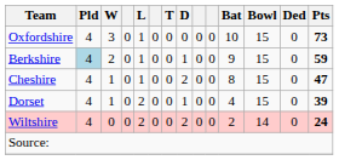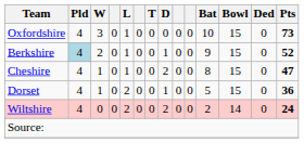 <table class="wikitable" style="text-align:center">
 <tr>
 <th>Team</th>
 <th>Pld</th>
 <th>W</th>
 <th></th>
 <th>L</th>
 <th></th>
 <th>T</th>
 <th>D</th>
 <th></th>
 <th></th>
 <th>Bat</th>
 <th>Bowl</th>
 <th>Ded</th>
 <th>Pts</th>
 </tr>
 <tr>
 <td align=left><a href='#'>Oxfordshire</a></td>
 <td>4</td>
 <td>3</td>
 <td>0</td>
 <td>1</td>
 <td>0</td>
 <td>0</td>
 <td>0</td>
 <td>0</td>
 <td>0</td>
 <td>10</td>
 <td>15</td>
 <td>0</td>
 <td><strong>73</strong></td>
 </tr>
 <tr>
 <td align=left><a href='#'>Berkshire</a></td>
 <td style="background: lightblue;">4</td>
 <td>2</td>
 <td>0</td>
 <td>1</td>
 <td>0</td>
 <td>0</td>
 <td>1</td>
 <td>0</td>
 <td>0</td>
 <td>9</td>
 <td>15</td>
 <td>0</td>
-<td><strong>59</strong></td>
+<td><strong>52</strong></td>
 </tr>
 <tr>
 <td align=left><a href='#'>Cheshire</a></td>
 <td>4</td>
 <td>1</td>
 <td>0</td>
 <td>1</td>
 <td>0</td>
 <td>0</td>
 <td>2</td>
 <td>0</td>
 <td>0</td>
 <td>8</td>
 <td>15</td>
 <td>0</td>
 <td><strong>47</strong></td>
 </tr>
 <tr>
 <td align=left><a href='#'>Dorset</a></td>
 <td>4</td>
 <td>1</td>
 <td>0</td>
 <td>2</td>
 <td>0</td>
 <td>0</td>
 <td>1</td>
 <td>0</td>
 <td>0</td>
-<td>4</td>
+<td>5</td>
 <td>15</td>
 <td>0</td>
-<td><strong>39</strong></td>
+<td><strong>36</strong></td>
 </tr>
 <tr style="background:#fcc">
 <td align=left><a href='#'>Wiltshire</a></td>
 <td>4</td>
 <td>0</td>
 <td>0</td>
 <td>2</td>
 <td>0</td>
 <td>0</td>
 <td>2</td>
 <td>0</td>
 <td>0</td>
 <td>2</td>
 <td>14</td>
 <td>0</td>
 <td><strong>24</strong></td>
 </tr>
 <tr>
 <td colspan=15 align="left">Source:</td>
 </tr>
 <tr>
 </tr>
 </table>
